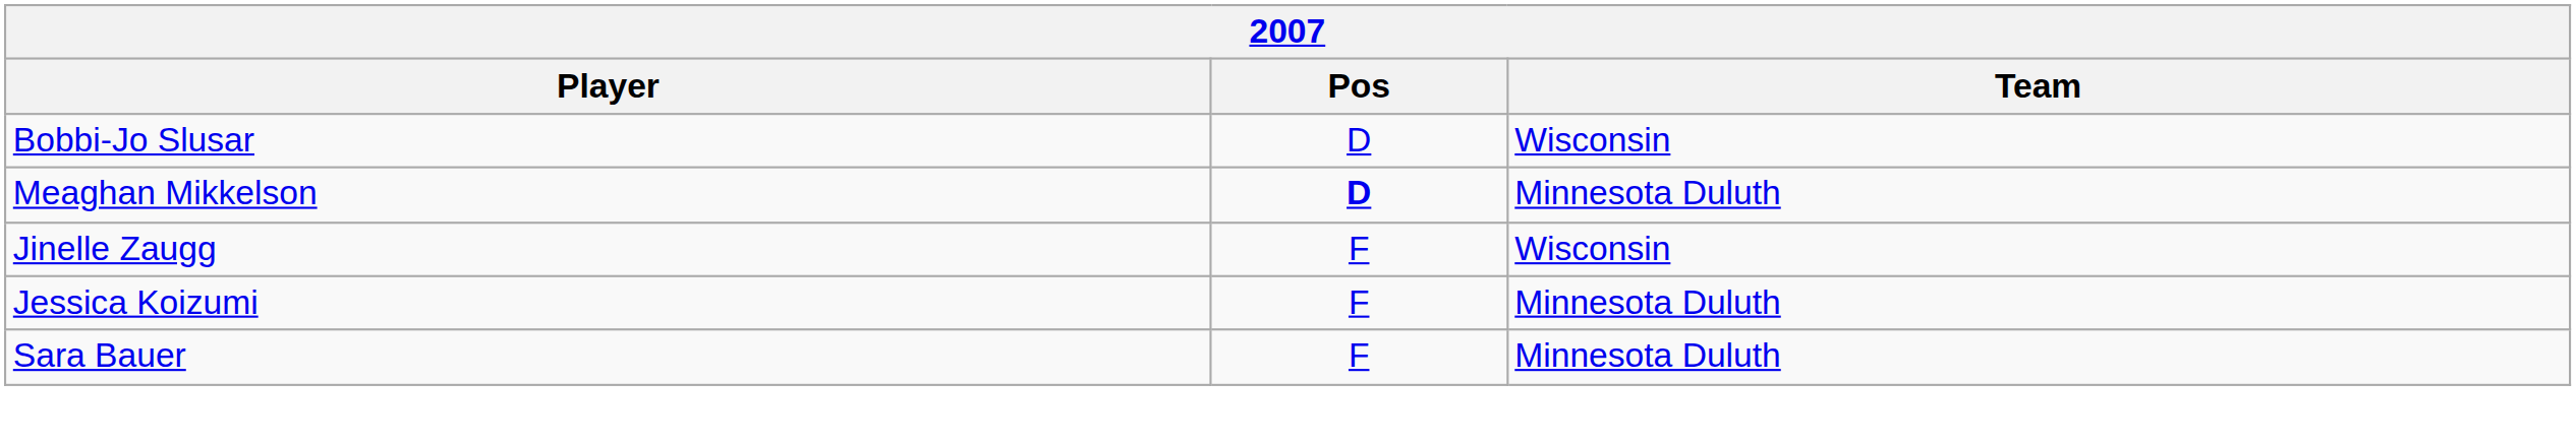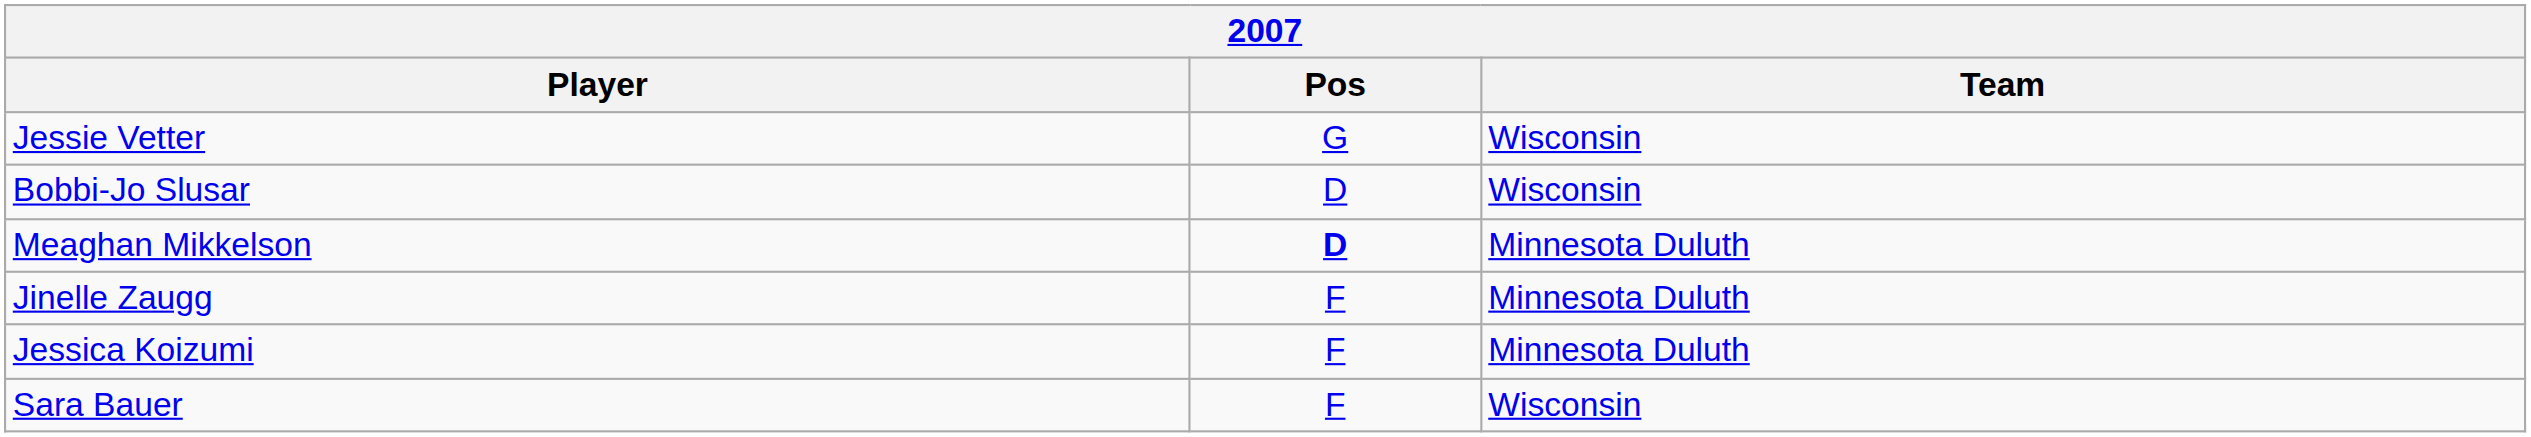 <table class="wikitable" width=95%>
 <tr>
 <th colspan=3><a href='#'>2007</a></th>
 </tr>
 <tr>
 <th>Player</th>
 <th>Pos</th>
 <th>Team</th>
+</tr>
+<tr>
+<td><a href='#'>Jessie Vetter</a></td>
+<td style="text-align:center;"><a href='#'>G</a></td>
+<td><a href='#'>Wisconsin</a></td>
 </tr>
 <tr>
 <td><a href='#'>Bobbi-Jo Slusar</a></td>
 <td style="text-align:center;"><a href='#'>D</a></td>
 <td><a href='#'>Wisconsin</a></td>
 </tr>
 <tr>
 <td><a href='#'>Meaghan Mikkelson</a></td>
 <td style="text-align:center;"><strong><a href='#'>D</a></strong></td>
 <td><a href='#'>Minnesota Duluth</a></td>
 </tr>
 <tr>
 <td><a href='#'>Jinelle Zaugg</a></td>
 <td style="text-align:center;"><a href='#'>F</a></td>
-<td><a href='#'>Wisconsin</a></td>
+<td><a href='#'>Minnesota Duluth</a></td>
 </tr>
 <tr>
 <td><a href='#'>Jessica Koizumi</a></td>
 <td style="text-align:center;"><a href='#'>F</a></td>
 <td><a href='#'>Minnesota Duluth</a></td>
 </tr>
 <tr>
 <td><a href='#'>Sara Bauer</a></td>
 <td style="text-align:center;"><a href='#'>F</a></td>
-<td><a href='#'>Minnesota Duluth</a></td>
+<td><a href='#'>Wisconsin</a></td>
 </tr>
 </table>
